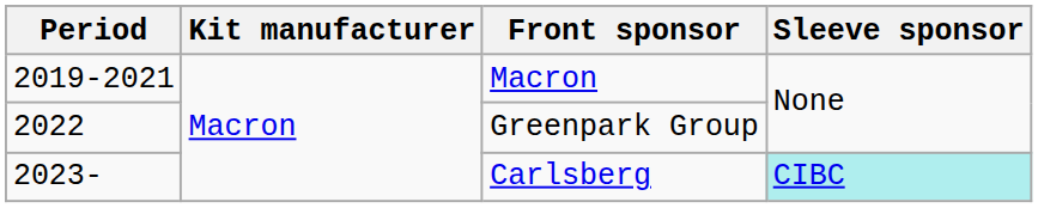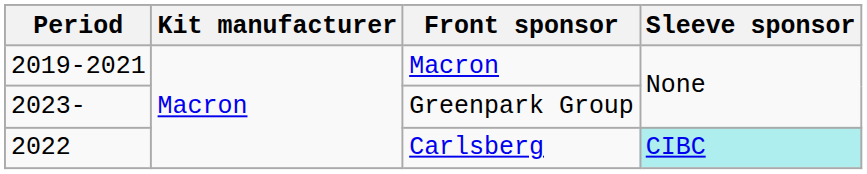 <table class="wikitable">
 <tr>
 <th>Period</th>
 <th>Kit manufacturer</th>
 <th>Front sponsor</th>
 <th>Sleeve sponsor</th>
 </tr>
 <tr>
 <td>2019-2021</td>
 <td rowspan="3"><a href='#'>Macron</a></td>
 <td><a href='#'>Macron</a></td>
 <td rowspan="2">None</td>
 </tr>
 <tr>
-<td>2022</td>
+<td>2023-</td>
 <td>Greenpark Group</td>
 </tr>
 <tr>
-<td>2023-</td>
+<td>2022</td>
 <td><a href='#'>Carlsberg</a></td>
 <td style="background: paleturquoise;"><a href='#'>CIBC</a></td>
 </tr>
 </table>
